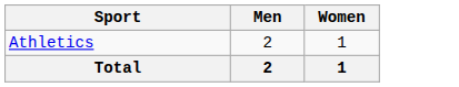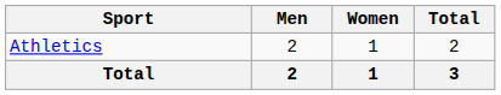 <table class="wikitable sortable" style="text-align:center;">
 <tr>
 <th width=180>Sport</th>
 <th width=55>Men</th>
 <th width=55>Women</th>
+<th width=55>Total</th>
 </tr>
 <tr>
 <td align=left><a href='#'>Athletics</a></td>
 <td>2</td>
 <td>1</td>
+<td>2</td>
 </tr>
 <tr class="sortbottom">
 <th>Total</th>
 <th>2</th>
 <th>1</th>
+<th>3</th>
 </tr>
 </table>
